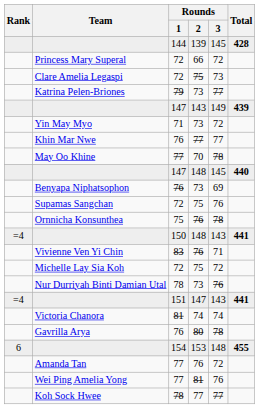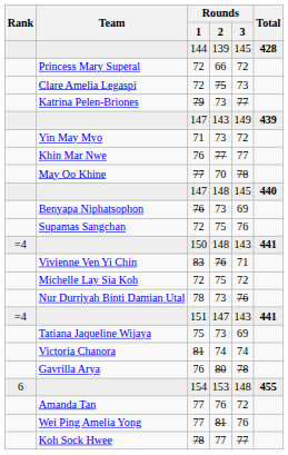 <table class=wikitable style="text-align:center">
 <tr>
 <th rowspan="2">Rank</th>
 <th rowspan="2">Team</th>
 <th colspan="3">Rounds</th>
 <th rowspan="2">Total</th>
 </tr>
 <tr>
 <th>1</th>
 <th>2</th>
 <th>3</th>
 </tr>
 <tr style="background:#eeeeee;">
 <td></td>
 <td align=left></td>
 <td>144</td>
 <td>139</td>
 <td>145</td>
 <td><strong>428</strong></td>
 </tr>
 <tr>
 <td></td>
 <td align=left><a href='#'>Princess Mary Superal</a></td>
 <td>72</td>
 <td>66</td>
 <td>72</td>
 <td></td>
 </tr>
 <tr>
 <td></td>
 <td align=left><a href='#'>Clare Amelia Legaspi</a></td>
 <td>72</td>
 <td><s>75 </s></td>
 <td>73</td>
 <td></td>
 </tr>
 <tr>
 <td></td>
 <td align=left><a href='#'>Katrina Pelen-Briones</a></td>
 <td><s>79 </s></td>
 <td>73</td>
 <td><s>77 </s></td>
 <td></td>
 </tr>
 <tr style="background:#eeeeee;">
 <td></td>
 <td align=left></td>
 <td>147</td>
 <td>143</td>
 <td>149</td>
 <td><strong>439</strong></td>
 </tr>
 <tr>
 <td></td>
 <td align=left><a href='#'>Yin May Myo</a></td>
 <td>71</td>
 <td>73</td>
 <td>72</td>
 <td></td>
 </tr>
 <tr>
 <td></td>
 <td align=left><a href='#'>Khin Mar Nwe</a></td>
 <td>76</td>
 <td><s>77 </s></td>
 <td>77</td>
 <td></td>
 </tr>
 <tr>
 <td></td>
 <td align=left><a href='#'>May Oo Khine</a></td>
 <td><s>77 </s></td>
 <td>70</td>
 <td><s>78 </s></td>
 <td></td>
 </tr>
 <tr style="background:#eeeeee;">
 <td></td>
 <td align=left></td>
 <td>147</td>
 <td>148</td>
 <td>145</td>
 <td><strong>440</strong></td>
 </tr>
 <tr>
 <td></td>
 <td align=left><a href='#'>Benyapa Niphatsophon</a></td>
 <td><s>76 </s></td>
 <td>73</td>
 <td>69</td>
 <td></td>
 </tr>
 <tr>
 <td></td>
 <td align=left><a href='#'>Supamas Sangchan</a></td>
 <td>72</td>
 <td>75</td>
 <td>76</td>
 <td></td>
 </tr>
-<tr>
-<td></td>
-<td align=left><a href='#'>Ornnicha Konsunthea</a></td>
-<td>75</td>
-<td><s>76 </s></td>
-<td><s>78 </s></td>
-<td></td>
-</tr>
 <tr style="background:#eeeeee;">
 <td>=4</td>
 <td align=left></td>
 <td>150</td>
 <td>148</td>
 <td>143</td>
 <td><strong>441</strong></td>
 </tr>
 <tr>
 <td></td>
 <td align=left><a href='#'>Vivienne Ven Yi Chin</a></td>
 <td><s>83 </s></td>
 <td><s>76 </s></td>
 <td>71</td>
 <td></td>
 </tr>
 <tr>
 <td></td>
 <td align=left><a href='#'>Michelle Lay Sia Koh</a></td>
 <td>72</td>
 <td>75</td>
 <td>72</td>
 <td></td>
 </tr>
 <tr>
 <td></td>
 <td align=left><a href='#'>Nur Durriyah Binti Damian Utal</a></td>
 <td>78</td>
 <td>73</td>
 <td><s>76 </s></td>
 <td></td>
 </tr>
 <tr style="background:#eeeeee;">
 <td>=4</td>
 <td align=left></td>
 <td>151</td>
 <td>147</td>
 <td>143</td>
 <td><strong>441</strong></td>
+</tr>
+<tr>
+<td></td>
+<td align=left><a href='#'>Tatiana Jaqueline Wijaya</a></td>
+<td>75</td>
+<td>73</td>
+<td>69</td>
+<td></td>
 </tr>
 <tr>
 <td></td>
 <td align=left><a href='#'>Victoria Chanora</a></td>
 <td><s>81 </s></td>
 <td>74</td>
 <td>74</td>
 <td></td>
 </tr>
 <tr>
 <td></td>
 <td align=left><a href='#'>Gavrilla Arya</a></td>
 <td>76</td>
 <td><s>80 </s></td>
 <td><s>78 </s></td>
 <td></td>
 </tr>
 <tr style="background:#eeeeee;">
 <td>6</td>
 <td align=left></td>
 <td>154</td>
 <td>153</td>
 <td>148</td>
 <td><strong>455</strong></td>
 </tr>
 <tr>
 <td></td>
 <td align=left><a href='#'>Amanda Tan</a></td>
 <td>77</td>
 <td>76</td>
 <td>72</td>
 <td></td>
 </tr>
 <tr>
 <td></td>
 <td align=left><a href='#'>Wei Ping Amelia Yong</a></td>
 <td>77</td>
 <td><s>81 </s></td>
 <td>76</td>
 <td></td>
 </tr>
 <tr>
 <td></td>
 <td align=left><a href='#'>Koh Sock Hwee</a></td>
 <td><s>78 </s></td>
 <td>77</td>
 <td><s>77 </s></td>
 <td></td>
 </tr>
 </table>
